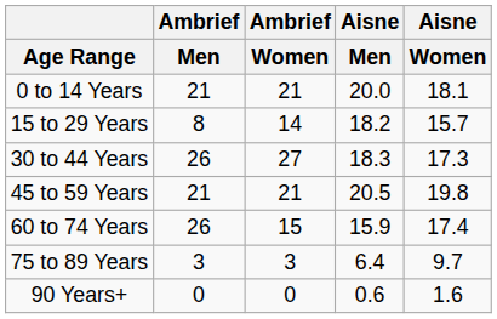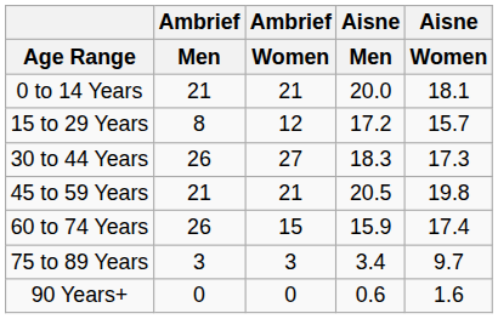 <table class="wikitable" style="text-align:center;">
 <tr>
 <th></th>
 <th><strong>Ambrief</strong></th>
 <th><strong>Ambrief</strong></th>
 <th><strong>Aisne</strong></th>
 <th><strong>Aisne</strong></th>
 </tr>
 <tr>
 <th><strong>Age Range</strong></th>
 <th><strong>Men</strong></th>
 <th><strong>Women</strong></th>
 <th><strong>Men</strong></th>
 <th><strong>Women</strong></th>
 </tr>
 <tr>
 <td>0 to 14 Years</td>
 <td>21</td>
 <td>21</td>
 <td>20.0</td>
 <td>18.1</td>
 </tr>
 <tr>
 <td>15 to 29 Years</td>
 <td>8</td>
-<td>14</td>
-<td>18.2</td>
+<td>12</td>
+<td>17.2</td>
 <td>15.7</td>
 </tr>
 <tr>
 <td>30 to 44 Years</td>
 <td>26</td>
 <td>27</td>
 <td>18.3</td>
 <td>17.3</td>
 </tr>
 <tr>
 <td>45 to 59 Years</td>
 <td>21</td>
 <td>21</td>
 <td>20.5</td>
 <td>19.8</td>
 </tr>
 <tr>
 <td>60 to 74 Years</td>
 <td>26</td>
 <td>15</td>
 <td>15.9</td>
 <td>17.4</td>
 </tr>
 <tr>
 <td>75 to 89 Years</td>
 <td>3</td>
 <td>3</td>
-<td>6.4</td>
+<td>3.4</td>
 <td>9.7</td>
 </tr>
 <tr>
 <td>90 Years+</td>
 <td>0</td>
 <td>0</td>
 <td>0.6</td>
 <td>1.6</td>
 </tr>
 </table>
